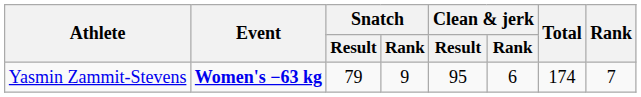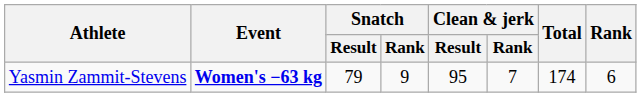 <table class="wikitable" style="font-size:90%">
 <tr>
 <th rowspan=2>Athlete</th>
 <th rowspan=2>Event</th>
 <th colspan="2">Snatch</th>
 <th colspan="2">Clean & jerk</th>
 <th rowspan="2">Total</th>
 <th rowspan="2">Rank</th>
 </tr>
 <tr style="font-size:95%">
 <th>Result</th>
 <th>Rank</th>
 <th>Result</th>
 <th>Rank</th>
 </tr>
 <tr align=center>
 <td align=left><a href='#'>Yasmin Zammit-Stevens</a></td>
 <td align=left><strong><a href='#'>Women's −63 kg</a></strong></td>
 <td>79</td>
 <td>9</td>
 <td>95</td>
+<td>7</td>
+<td>174</td>
 <td>6</td>
-<td>174</td>
-<td>7</td>
 </tr>
 </table>
